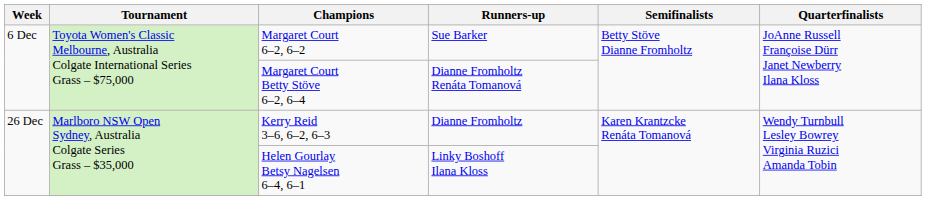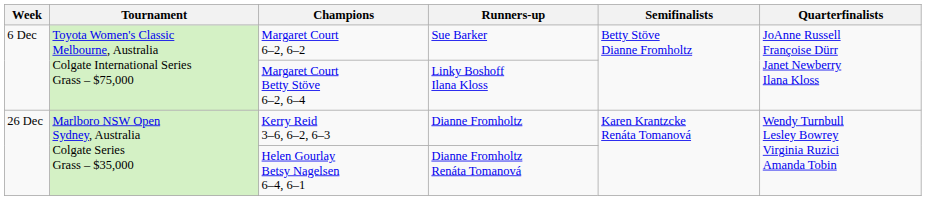 <table class=wikitable style=font-size:95%>
 <tr>
 <th style="width:48px;">Week</th>
 <th style="width:248px;">Tournament</th>
 <th style="width:200px;">Champions</th>
 <th style="width:200px;">Runners-up</th>
 <th style="width:190px;">Semifinalists</th>
 <th style="width:190px;">Quarterfinalists</th>
 </tr>
 <tr valign=top>
 <td rowspan=2>6 Dec</td>
 <td style="background:#D4F1C5;" rowspan="2"><a href='#'>Toyota Women's Classic</a><br><a href='#'>Melbourne</a>, Australia <br>Colgate International Series<br>Grass – $75,000</td>
 <td> <a href='#'>Margaret Court</a><br> 6–2, 6–2</td>
 <td> <a href='#'>Sue Barker</a></td>
 <td rowspan=2> <a href='#'>Betty Stöve</a> <br>  <a href='#'>Dianne Fromholtz</a></td>
 <td rowspan=2> <a href='#'>JoAnne Russell</a> <br>  <a href='#'>Françoise Dürr</a> <br>  <a href='#'>Janet Newberry</a> <br>  <a href='#'>Ilana Kloss</a></td>
 </tr>
 <tr valign=top>
 <td> <a href='#'>Margaret Court</a> <br>  <a href='#'>Betty Stöve</a><br>6–2, 6–4</td>
-<td> <a href='#'>Dianne Fromholtz</a><br>  <a href='#'>Renáta Tomanová</a></td>
+<td> <a href='#'>Linky Boshoff</a> <br>  <a href='#'>Ilana Kloss</a></td>
 </tr>
 <tr valign=top>
 <td rowspan=2>26 Dec</td>
 <td style="background:#D4F1C5;" rowspan="2"><a href='#'>Marlboro NSW Open</a><br><a href='#'>Sydney</a>, Australia <br>Colgate Series<br>Grass – $35,000</td>
 <td> <a href='#'>Kerry Reid</a><br>3–6, 6–2, 6–3</td>
 <td> <a href='#'>Dianne Fromholtz</a></td>
 <td rowspan=2> <a href='#'>Karen Krantzcke</a> <br>  <a href='#'>Renáta Tomanová</a></td>
 <td rowspan=2> <a href='#'>Wendy Turnbull</a> <br>  <a href='#'>Lesley Bowrey</a> <br>  <a href='#'>Virginia Ruzici</a> <br>  <a href='#'>Amanda Tobin</a></td>
 </tr>
 <tr valign=top>
 <td> <a href='#'>Helen Gourlay</a><br>  <a href='#'>Betsy Nagelsen</a><br>6–4, 6–1</td>
-<td> <a href='#'>Linky Boshoff</a> <br>  <a href='#'>Ilana Kloss</a></td>
+<td> <a href='#'>Dianne Fromholtz</a><br>  <a href='#'>Renáta Tomanová</a></td>
 </tr>
 </table>
